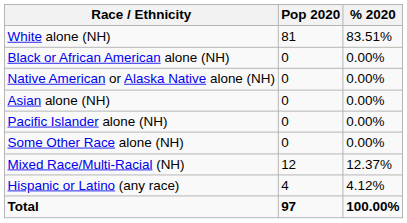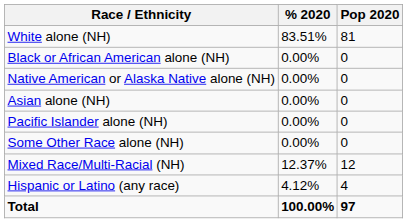 <table class="wikitable">
 <tr>
 <th>Race / Ethnicity</th>
+<th>% 2020</th>
 <th>Pop 2020</th>
-<th>% 2020</th>
 </tr>
 <tr>
 <td><a href='#'>White</a> alone (NH)</td>
+<td>83.51%</td>
 <td>81</td>
-<td>83.51%</td>
 </tr>
 <tr>
 <td><a href='#'>Black or African American</a> alone (NH)</td>
+<td>0.00%</td>
 <td>0</td>
-<td>0.00%</td>
 </tr>
 <tr>
 <td><a href='#'>Native American</a> or <a href='#'>Alaska Native</a> alone (NH)</td>
+<td>0.00%</td>
 <td>0</td>
-<td>0.00%</td>
 </tr>
 <tr>
 <td><a href='#'>Asian</a> alone (NH)</td>
+<td>0.00%</td>
 <td>0</td>
-<td>0.00%</td>
 </tr>
 <tr>
 <td><a href='#'>Pacific Islander</a> alone (NH)</td>
+<td>0.00%</td>
 <td>0</td>
-<td>0.00%</td>
 </tr>
 <tr>
 <td><a href='#'>Some Other Race</a> alone (NH)</td>
+<td>0.00%</td>
 <td>0</td>
-<td>0.00%</td>
 </tr>
 <tr>
 <td><a href='#'>Mixed Race/Multi-Racial</a> (NH)</td>
+<td>12.37%</td>
 <td>12</td>
-<td>12.37%</td>
 </tr>
 <tr>
 <td><a href='#'>Hispanic or Latino</a> (any race)</td>
+<td>4.12%</td>
 <td>4</td>
-<td>4.12%</td>
 </tr>
 <tr>
 <td><strong>Total</strong></td>
+<td><strong>100.00%</strong></td>
 <td><strong>97</strong></td>
-<td><strong>100.00%</strong></td>
 </tr>
 </table>
